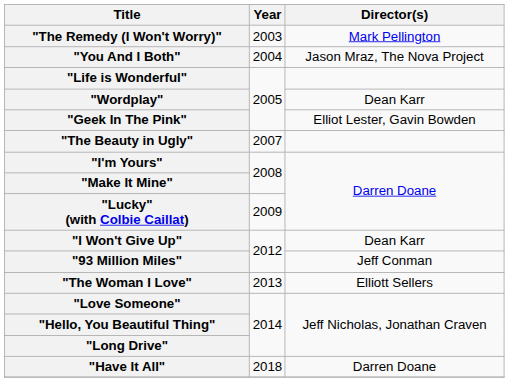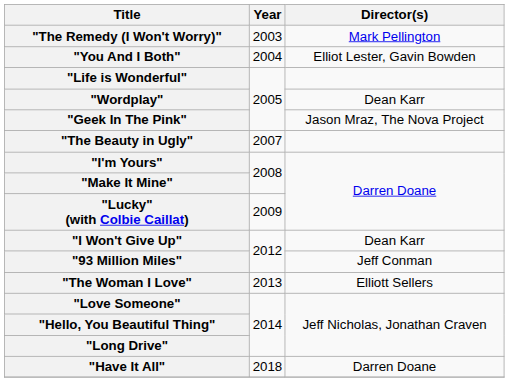 <table class="wikitable plainrowheaders" style="text-align:center;">
 <tr>
 <th scope="col" style="width:18em;">Title</th>
 <th scope="col">Year</th>
 <th scope="col" style="width:16em;">Director(s)</th>
 </tr>
 <tr>
 <th scope="row">"The Remedy (I Won't Worry)"</th>
 <td>2003</td>
 <td><a href='#'>Mark Pellington</a></td>
 </tr>
 <tr>
 <th scope="row">"You And I Both"</th>
 <td>2004</td>
-<td>Jason Mraz, The Nova Project</td>
+<td>Elliot Lester, Gavin Bowden</td>
 </tr>
 <tr>
 <th scope="row">"Life is Wonderful"</th>
 <td rowspan="3">2005</td>
 <td></td>
 </tr>
 <tr>
 <th scope="row">"Wordplay"</th>
 <td>Dean Karr</td>
 </tr>
 <tr>
 <th scope="row">"Geek In The Pink"</th>
-<td>Elliot Lester, Gavin Bowden</td>
+<td>Jason Mraz, The Nova Project</td>
 </tr>
 <tr>
 <th scope="row">"The Beauty in Ugly"</th>
 <td rowspan="1">2007</td>
 <td></td>
 </tr>
 <tr>
 <th scope="row">"I'm Yours"</th>
 <td rowspan="2">2008</td>
 <td rowspan="3"><a href='#'>Darren Doane</a></td>
 </tr>
 <tr>
 <th scope="row">"Make It Mine"</th>
 </tr>
 <tr>
 <th scope="row">"Lucky"<br><span>(with <a href='#'>Colbie Caillat</a>)</span></th>
 <td rowspan="1">2009</td>
 </tr>
 <tr>
 <th scope="row">"I Won't Give Up"</th>
 <td rowspan="2">2012</td>
 <td>Dean Karr</td>
 </tr>
 <tr>
 <th scope="row">"93 Million Miles"</th>
 <td>Jeff Conman</td>
 </tr>
 <tr>
 <th scope="row">"The Woman I Love"</th>
 <td rowspan="1">2013</td>
 <td rowspan="1">Elliott Sellers</td>
 </tr>
 <tr>
 <th scope="row">"Love Someone"</th>
 <td rowspan="3">2014</td>
 <td rowspan="3">Jeff Nicholas, Jonathan Craven</td>
 </tr>
 <tr>
 <th scope="row">"Hello, You Beautiful Thing"</th>
 </tr>
 <tr>
 <th scope="row">"Long Drive"</th>
 </tr>
 <tr>
 <th scope="row">"Have It All"</th>
 <td rowspan="1">2018</td>
 <td rowspan="1">Darren Doane</td>
 </tr>
 <tr>
 </tr>
 </table>
